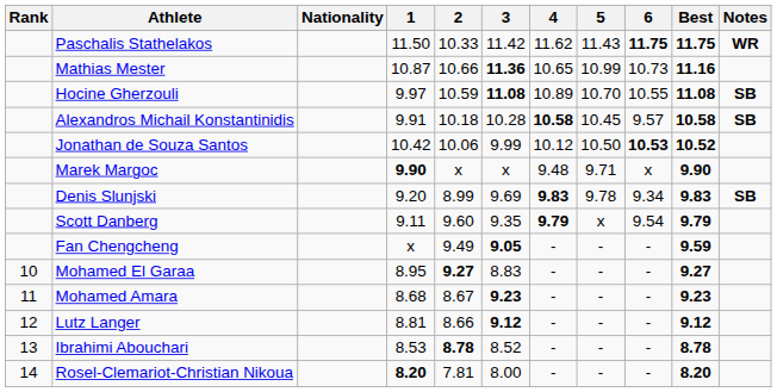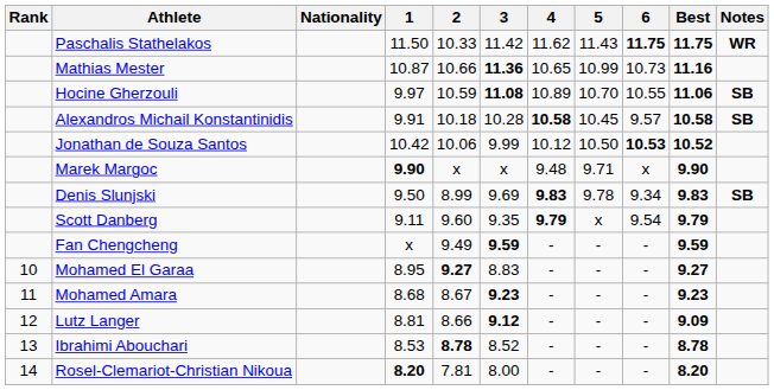 <table class="wikitable sortable" style="text-align:center">
 <tr>
 <th>Rank</th>
 <th>Athlete</th>
 <th>Nationality</th>
 <th class="unsortable">1</th>
 <th class="unsortable">2</th>
 <th class="unsortable">3</th>
 <th class="unsortable">4</th>
 <th class="unsortable">5</th>
 <th class="unsortable">6</th>
 <th>Best</th>
 <th>Notes</th>
 </tr>
 <tr>
 <td></td>
 <td style="text-align:left;"><a href='#'>Paschalis Stathelakos</a></td>
 <td style="text-align:left;"></td>
 <td>11.50</td>
 <td>10.33</td>
 <td>11.42</td>
 <td>11.62</td>
 <td>11.43</td>
 <td><strong>11.75</strong></td>
 <td><strong>11.75</strong></td>
 <td><strong>WR</strong></td>
 </tr>
 <tr>
 <td></td>
 <td style="text-align:left;"><a href='#'>Mathias Mester</a></td>
 <td style="text-align:left;"></td>
 <td>10.87</td>
 <td>10.66</td>
 <td><strong>11.36</strong></td>
 <td>10.65</td>
 <td>10.99</td>
 <td>10.73</td>
 <td><strong>11.16</strong></td>
 <td></td>
 </tr>
 <tr>
 <td></td>
 <td style="text-align:left;"><a href='#'>Hocine Gherzouli</a></td>
 <td style="text-align:left;"></td>
 <td>9.97</td>
 <td>10.59</td>
 <td><strong>11.08</strong></td>
 <td>10.89</td>
 <td>10.70</td>
 <td>10.55</td>
-<td><strong>11.08</strong></td>
+<td><strong>11.06</strong></td>
 <td><strong>SB</strong></td>
 </tr>
 <tr>
 <td></td>
 <td style="text-align:left;"><a href='#'>Alexandros Michail Konstantinidis</a></td>
 <td style="text-align:left;"></td>
 <td>9.91</td>
 <td>10.18</td>
 <td>10.28</td>
 <td><strong>10.58</strong></td>
 <td>10.45</td>
 <td>9.57</td>
 <td><strong>10.58</strong></td>
 <td><strong>SB</strong></td>
 </tr>
 <tr>
 <td></td>
 <td style="text-align:left;"><a href='#'>Jonathan de Souza Santos</a></td>
 <td style="text-align:left;"></td>
 <td>10.42</td>
 <td>10.06</td>
 <td>9.99</td>
 <td>10.12</td>
 <td>10.50</td>
 <td><strong>10.53</strong></td>
 <td><strong>10.52</strong></td>
 <td></td>
 </tr>
 <tr>
 <td></td>
 <td style="text-align:left;"><a href='#'>Marek Margoc</a></td>
 <td style="text-align:left;"></td>
 <td><strong>9.90</strong></td>
 <td>x</td>
 <td>x</td>
 <td>9.48</td>
 <td>9.71</td>
 <td>x</td>
 <td><strong>9.90</strong></td>
 <td></td>
 </tr>
 <tr>
 <td></td>
 <td style="text-align:left;"><a href='#'>Denis Slunjski</a></td>
 <td style="text-align:left;"></td>
-<td>9.20</td>
+<td>9.50</td>
 <td>8.99</td>
 <td>9.69</td>
 <td><strong>9.83</strong></td>
 <td>9.78</td>
 <td>9.34</td>
 <td><strong>9.83</strong></td>
 <td><strong>SB</strong></td>
 </tr>
 <tr>
 <td></td>
 <td style="text-align:left;"><a href='#'>Scott Danberg</a></td>
 <td style="text-align:left;"></td>
 <td>9.11</td>
 <td>9.60</td>
 <td>9.35</td>
 <td><strong>9.79</strong></td>
 <td>x</td>
 <td>9.54</td>
 <td><strong>9.79</strong></td>
 <td></td>
 </tr>
 <tr>
 <td></td>
 <td style="text-align:left;"><a href='#'>Fan Chengcheng</a></td>
 <td style="text-align:left;"></td>
 <td>x</td>
 <td>9.49</td>
-<td><strong>9.05</strong></td>
+<td><strong>9.59</strong></td>
 <td>-</td>
 <td>-</td>
 <td>-</td>
 <td><strong>9.59</strong></td>
 <td></td>
 </tr>
 <tr>
 <td>10</td>
 <td style="text-align:left;"><a href='#'>Mohamed El Garaa</a></td>
 <td style="text-align:left;"></td>
 <td>8.95</td>
 <td><strong>9.27</strong></td>
 <td>8.83</td>
 <td>-</td>
 <td>-</td>
 <td>-</td>
 <td><strong>9.27</strong></td>
 <td></td>
 </tr>
 <tr>
 <td>11</td>
 <td style="text-align:left;"><a href='#'>Mohamed Amara</a></td>
 <td style="text-align:left;"></td>
 <td>8.68</td>
 <td>8.67</td>
 <td><strong>9.23</strong></td>
 <td>-</td>
 <td>-</td>
 <td>-</td>
 <td><strong>9.23</strong></td>
 <td></td>
 </tr>
 <tr>
 <td>12</td>
 <td style="text-align:left;"><a href='#'>Lutz Langer</a></td>
 <td style="text-align:left;"></td>
 <td>8.81</td>
 <td>8.66</td>
 <td><strong>9.12</strong></td>
 <td>-</td>
 <td>-</td>
 <td>-</td>
-<td><strong>9.12</strong></td>
+<td><strong>9.09</strong></td>
 <td></td>
 </tr>
 <tr>
 <td>13</td>
 <td style="text-align:left;"><a href='#'>Ibrahimi Abouchari</a></td>
 <td style="text-align:left;"></td>
 <td>8.53</td>
 <td><strong>8.78</strong></td>
 <td>8.52</td>
 <td>-</td>
 <td>-</td>
 <td>-</td>
 <td><strong>8.78</strong></td>
 <td></td>
 </tr>
 <tr>
 <td>14</td>
 <td style="text-align:left;"><a href='#'>Rosel-Clemariot-Christian Nikoua</a></td>
 <td style="text-align:left;"></td>
 <td><strong>8.20</strong></td>
 <td>7.81</td>
 <td>8.00</td>
 <td>-</td>
 <td>-</td>
 <td>-</td>
 <td><strong>8.20</strong></td>
 <td></td>
 </tr>
 </table>
